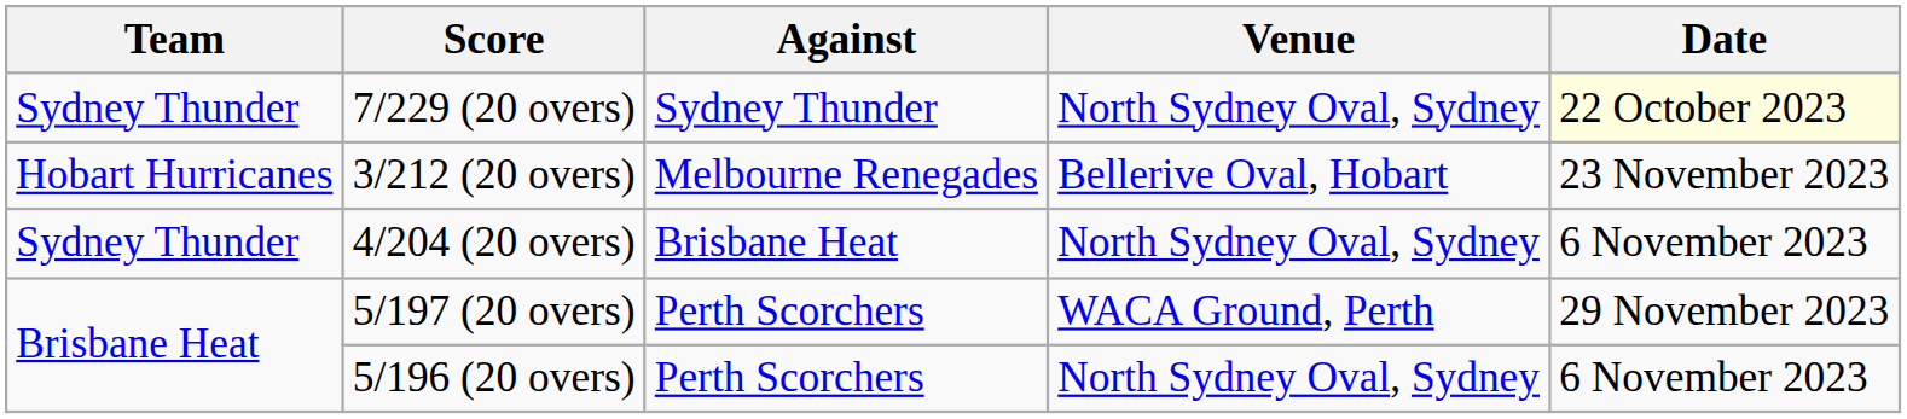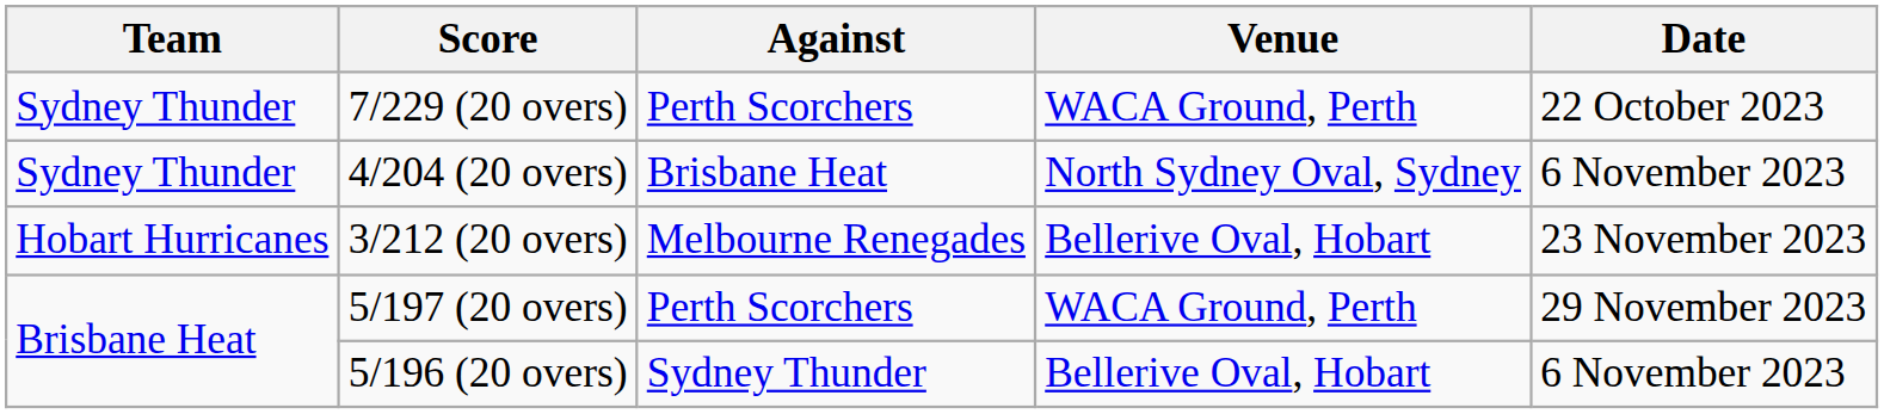 <table class="wikitable">
 <tr>
 <th>Team</th>
 <th>Score</th>
 <th>Against</th>
 <th>Venue</th>
 <th>Date</th>
 </tr>
 <tr>
 <td><a href='#'>Sydney Thunder</a></td>
 <td>7/229 (20 overs)</td>
+<td><a href='#'>Perth Scorchers</a></td>
+<td><a href='#'>WACA Ground</a>, <a href='#'>Perth</a></td>
+<td>22 October 2023</td>
+</tr>
+<tr>
 <td><a href='#'>Sydney Thunder</a></td>
+<td>4/204 (20 overs)</td>
+<td><a href='#'>Brisbane Heat</a></td>
 <td><a href='#'>North Sydney Oval</a>, <a href='#'>Sydney</a></td>
-<td style="background: lightyellow;">22 October 2023</td>
+<td>6 November 2023</td>
 </tr>
 <tr>
 <td><a href='#'>Hobart Hurricanes</a></td>
 <td>3/212 (20 overs)</td>
 <td><a href='#'>Melbourne Renegades</a></td>
 <td><a href='#'>Bellerive Oval</a>, <a href='#'>Hobart</a></td>
 <td>23 November 2023</td>
-</tr>
-<tr>
-<td><a href='#'>Sydney Thunder</a></td>
-<td>4/204 (20 overs)</td>
-<td><a href='#'>Brisbane Heat</a></td>
-<td><a href='#'>North Sydney Oval</a>, <a href='#'>Sydney</a></td>
-<td>6 November 2023</td>
 </tr>
 <tr>
 <td rowspan=2><a href='#'>Brisbane Heat</a></td>
 <td>5/197 (20 overs)</td>
 <td><a href='#'>Perth Scorchers</a></td>
 <td><a href='#'>WACA Ground</a>, <a href='#'>Perth</a></td>
 <td>29 November 2023</td>
 </tr>
 <tr>
 <td>5/196 (20 overs)</td>
-<td><a href='#'>Perth Scorchers</a></td>
-<td><a href='#'>North Sydney Oval</a>, <a href='#'>Sydney</a></td>
+<td><a href='#'>Sydney Thunder</a></td>
+<td><a href='#'>Bellerive Oval</a>, <a href='#'>Hobart</a></td>
 <td>6 November 2023</td>
 </tr>
 </table>
